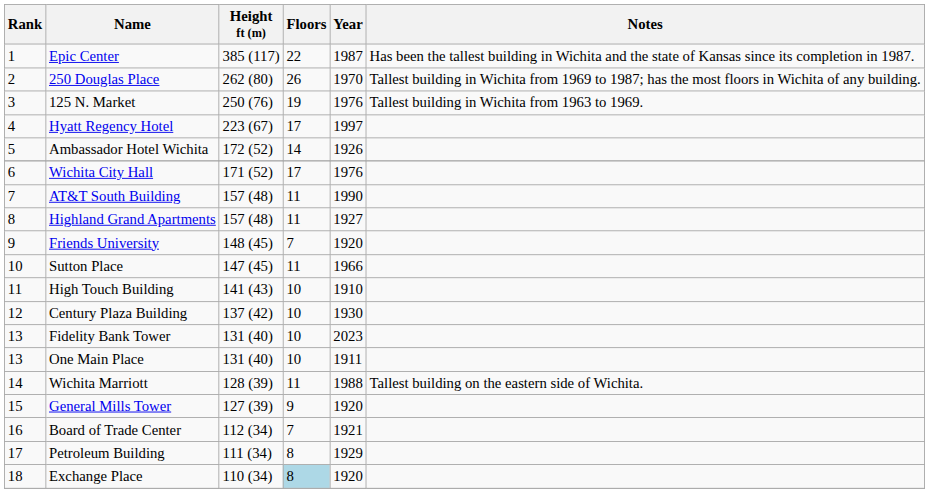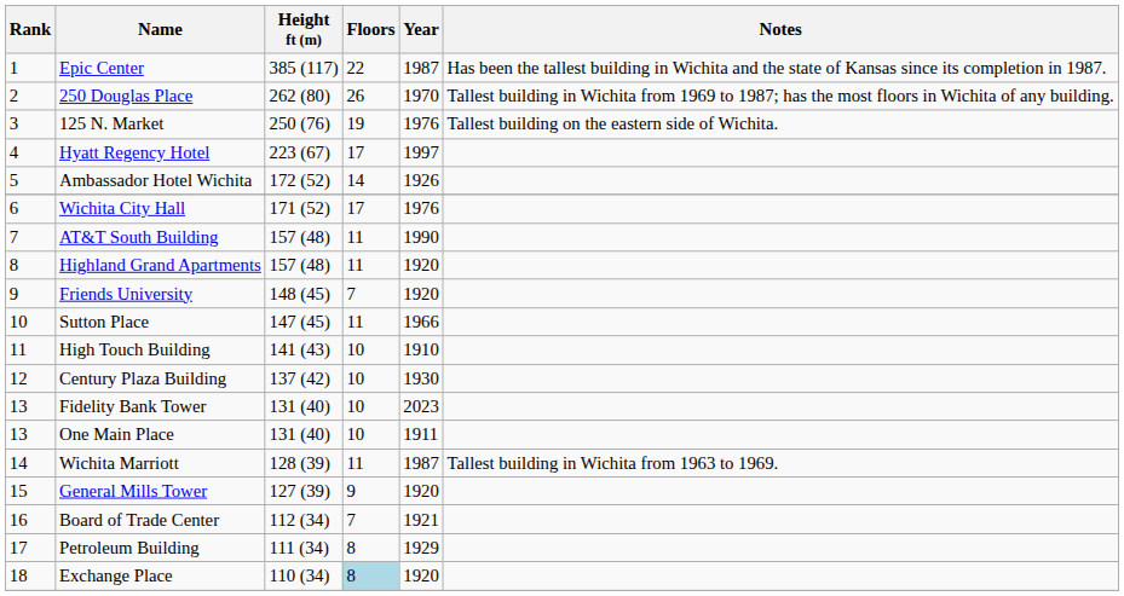 <table class="wikitable sortable">
 <tr>
 <th>Rank</th>
 <th>Name</th>
 <th>Height<br><small>ft (m)</small></th>
 <th>Floors</th>
 <th>Year</th>
 <th class="unsortable">Notes</th>
 </tr>
 <tr>
 <td>1</td>
 <td><a href='#'>Epic Center</a></td>
 <td>385 (117)</td>
 <td>22</td>
 <td>1987</td>
 <td>Has been the tallest building in Wichita and the state of Kansas since its completion in 1987.</td>
 </tr>
 <tr>
 <td>2</td>
 <td><a href='#'>250 Douglas Place</a></td>
 <td>262 (80)</td>
 <td>26</td>
 <td>1970</td>
 <td>Tallest building in Wichita from 1969 to 1987; has the most floors in Wichita of any building.</td>
 </tr>
 <tr>
 <td>3</td>
 <td>125 N. Market</td>
 <td>250 (76)</td>
 <td>19</td>
 <td>1976</td>
-<td>Tallest building in Wichita from 1963 to 1969.</td>
+<td>Tallest building on the eastern side of Wichita.</td>
 </tr>
 <tr>
 <td>4</td>
 <td><a href='#'>Hyatt Regency Hotel</a></td>
 <td>223 (67)</td>
 <td>17</td>
 <td>1997</td>
 <td></td>
 </tr>
 <tr>
 <td>5</td>
 <td>Ambassador Hotel Wichita</td>
 <td>172 (52)</td>
 <td>14</td>
 <td>1926</td>
 <td></td>
 </tr>
 <tr>
 </tr>
 <tr>
 <td>6</td>
 <td><a href='#'>Wichita City Hall</a></td>
 <td>171 (52)</td>
 <td>17</td>
 <td>1976</td>
 <td></td>
 </tr>
 <tr>
 <td>7</td>
 <td><a href='#'>AT&T South Building</a></td>
 <td>157 (48)</td>
 <td>11</td>
 <td>1990</td>
 <td></td>
 </tr>
 <tr>
 <td>8</td>
 <td><a href='#'>Highland Grand Apartments</a></td>
 <td>157 (48)</td>
 <td>11</td>
-<td>1927</td>
+<td>1920</td>
 <td></td>
 </tr>
 <tr>
 <td>9</td>
 <td><a href='#'>Friends University</a></td>
 <td>148 (45)</td>
 <td>7</td>
 <td>1920</td>
 <td></td>
 </tr>
 <tr>
 <td>10</td>
 <td>Sutton Place</td>
 <td>147 (45)</td>
 <td>11</td>
 <td>1966</td>
 <td></td>
 </tr>
 <tr>
 <td>11</td>
 <td>High Touch Building</td>
 <td>141 (43)</td>
 <td>10</td>
 <td>1910</td>
 <td></td>
 </tr>
 <tr>
 <td>12</td>
 <td>Century Plaza Building</td>
 <td>137 (42)</td>
 <td>10</td>
 <td>1930</td>
 <td></td>
 </tr>
 <tr>
 <td>13</td>
 <td>Fidelity Bank Tower</td>
 <td>131 (40)</td>
 <td>10</td>
 <td>2023</td>
 <td></td>
 </tr>
 <tr>
 <td>13</td>
 <td>One Main Place</td>
 <td>131 (40)</td>
 <td>10</td>
 <td>1911</td>
 <td></td>
 </tr>
 <tr>
 <td>14</td>
 <td>Wichita Marriott</td>
 <td>128 (39)</td>
 <td>11</td>
-<td>1988</td>
-<td>Tallest building on the eastern side of Wichita.</td>
+<td>1987</td>
+<td>Tallest building in Wichita from 1963 to 1969.</td>
 </tr>
 <tr>
 <td>15</td>
 <td><a href='#'>General Mills Tower</a></td>
 <td>127 (39)</td>
 <td>9</td>
 <td>1920</td>
 <td></td>
 </tr>
 <tr>
 <td>16</td>
 <td>Board of Trade Center</td>
 <td>112 (34)</td>
 <td>7</td>
 <td>1921</td>
 <td></td>
 </tr>
 <tr>
 <td>17</td>
 <td>Petroleum Building</td>
 <td>111 (34)</td>
 <td>8</td>
 <td>1929</td>
 <td></td>
 </tr>
 <tr>
 <td>18</td>
 <td>Exchange Place</td>
 <td>110 (34)</td>
 <td style="background: lightblue;">8</td>
 <td>1920</td>
 <td></td>
 </tr>
 <tr>
 </tr>
 </table>
